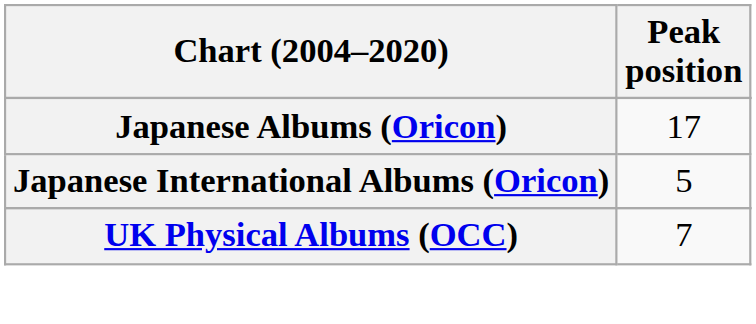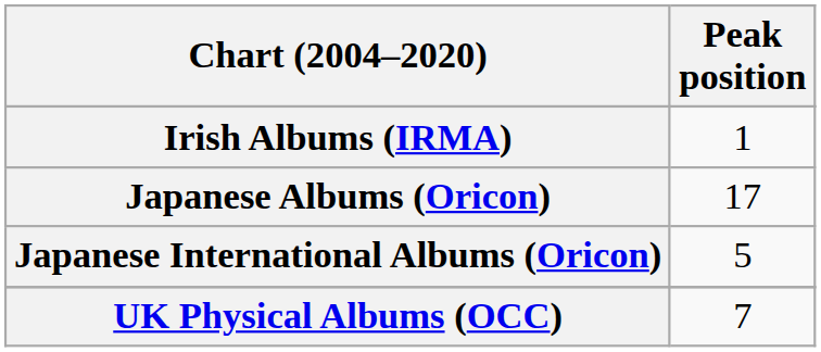 <table class="wikitable sortable plainrowheaders" style="text-align:center">
 <tr>
 <th>Chart (2004–2020)</th>
 <th>Peak<br>position</th>
 </tr>
 <tr>
 </tr>
 <tr>
 </tr>
 <tr>
 </tr>
 <tr>
 </tr>
 <tr>
+</tr>
+<tr>
+<th scope="row">Irish Albums (<a href='#'>IRMA</a>)</th>
+<td>1</td>
 </tr>
 <tr>
 <th scope="row">Japanese Albums (<a href='#'>Oricon</a>)</th>
 <td>17</td>
 </tr>
 <tr>
 <th scope="row">Japanese International Albums (<a href='#'>Oricon</a>)</th>
 <td>5</td>
 </tr>
 <tr>
 </tr>
 <tr>
 </tr>
 <tr>
 </tr>
 <tr>
 </tr>
 <tr>
 <th scope="row"><a href='#'>UK Physical Albums</a> (<a href='#'>OCC</a>)</th>
 <td>7</td>
 </tr>
 </table>
